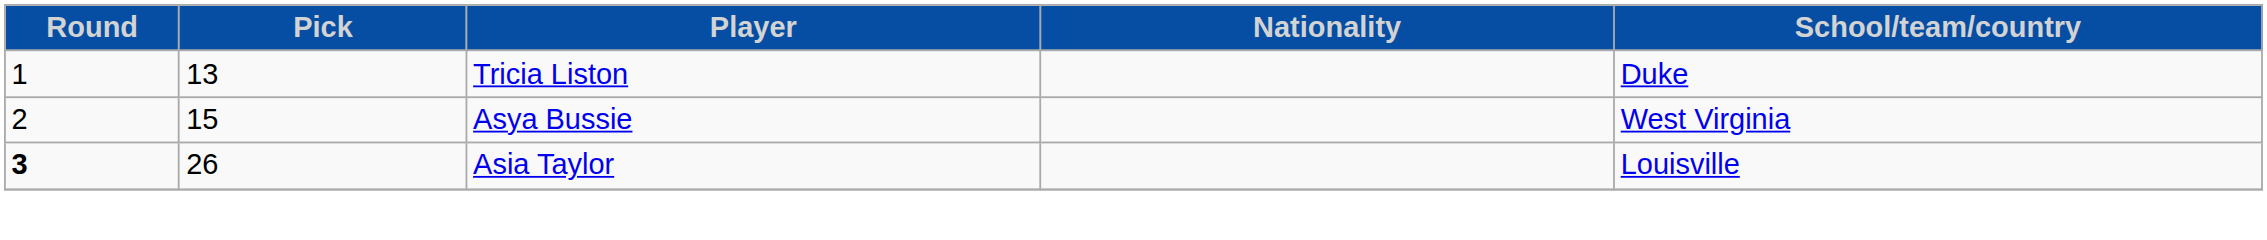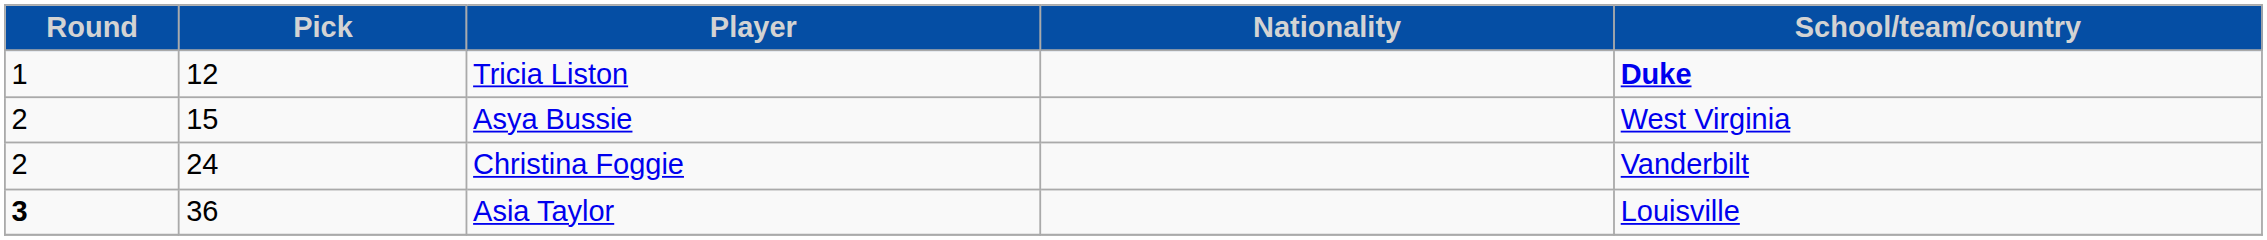 <table class="wikitable">
 <tr>
 <th style="background:#054EA4; color:#D3D3D3;" width="2%">Round</th>
 <th style="background:#054EA4; color:#D3D3D3;" width="5%">Pick</th>
 <th style="background:#054EA4; color:#D3D3D3;" width="10%">Player</th>
 <th style="background:#054EA4; color:#D3D3D3;" width="10%">Nationality</th>
 <th style="background:#054EA4; color:#D3D3D3;" width="10%">School/team/country</th>
 </tr>
 <tr>
 <td>1</td>
-<td>13</td>
+<td>12</td>
 <td><a href='#'>Tricia Liston</a></td>
 <td></td>
-<td><a href='#'>Duke</a></td>
+<td><strong><a href='#'>Duke</a></strong></td>
 </tr>
 <tr>
 <td>2</td>
 <td>15</td>
 <td><a href='#'>Asya Bussie</a></td>
 <td></td>
 <td><a href='#'>West Virginia</a></td>
 </tr>
 <tr>
+<td>2</td>
+<td>24</td>
+<td><a href='#'>Christina Foggie</a></td>
+<td></td>
+<td><a href='#'>Vanderbilt</a></td>
+</tr>
+<tr>
 <td><strong>3</strong></td>
-<td>26</td>
+<td>36</td>
 <td><a href='#'>Asia Taylor</a></td>
 <td></td>
 <td><a href='#'>Louisville</a></td>
 </tr>
 <tr>
 </tr>
 </table>
